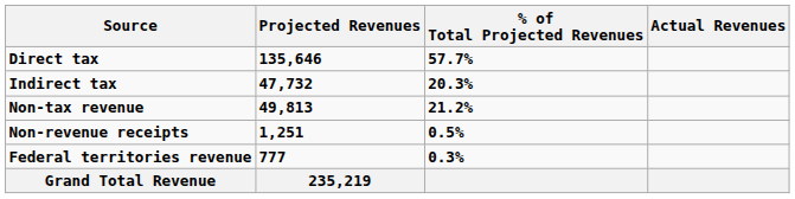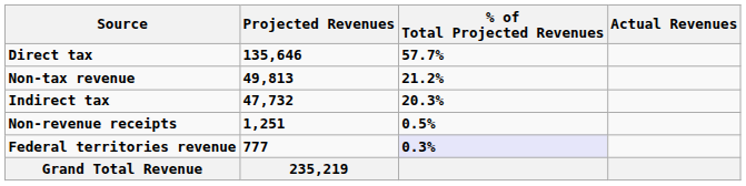 <table class="wikitable sortable">
 <tr>
 <th>Source</th>
 <th>Projected Revenues</th>
 <th>% of <br>Total Projected Revenues</th>
 <th>Actual Revenues</th>
 </tr>
 <tr>
 <td><strong>Direct tax</strong><br></td>
 <td><strong>135,646</strong><br></td>
 <td><strong>57.7%</strong><br></td>
 <td></td>
 </tr>
 <tr>
+<td><strong>Non-tax revenue</strong><br></td>
+<td><strong>49,813</strong><br></td>
+<td><strong>21.2%</strong><br></td>
+<td></td>
+</tr>
+<tr>
 <td><strong>Indirect tax</strong><br></td>
 <td><strong>47,732</strong><br></td>
 <td><strong>20.3%</strong><br></td>
-<td></td>
-</tr>
-<tr>
-<td><strong>Non-tax revenue</strong><br></td>
-<td><strong>49,813</strong><br></td>
-<td><strong>21.2%</strong><br></td>
 <td></td>
 </tr>
 <tr>
 <td><strong>Non-revenue receipts</strong></td>
 <td><strong>1,251</strong></td>
 <td><strong>0.5%</strong></td>
 <td></td>
 </tr>
 <tr>
 <td><strong>Federal territories revenue</strong></td>
 <td><strong>777</strong></td>
-<td><strong>0.3%</strong></td>
+<td style="background: lavender;"><strong>0.3%</strong></td>
 <td></td>
 </tr>
 <tr>
 <th align=right>Grand Total Revenue</th>
 <th>235,219</th>
 <th></th>
 <th></th>
 </tr>
 </table>
